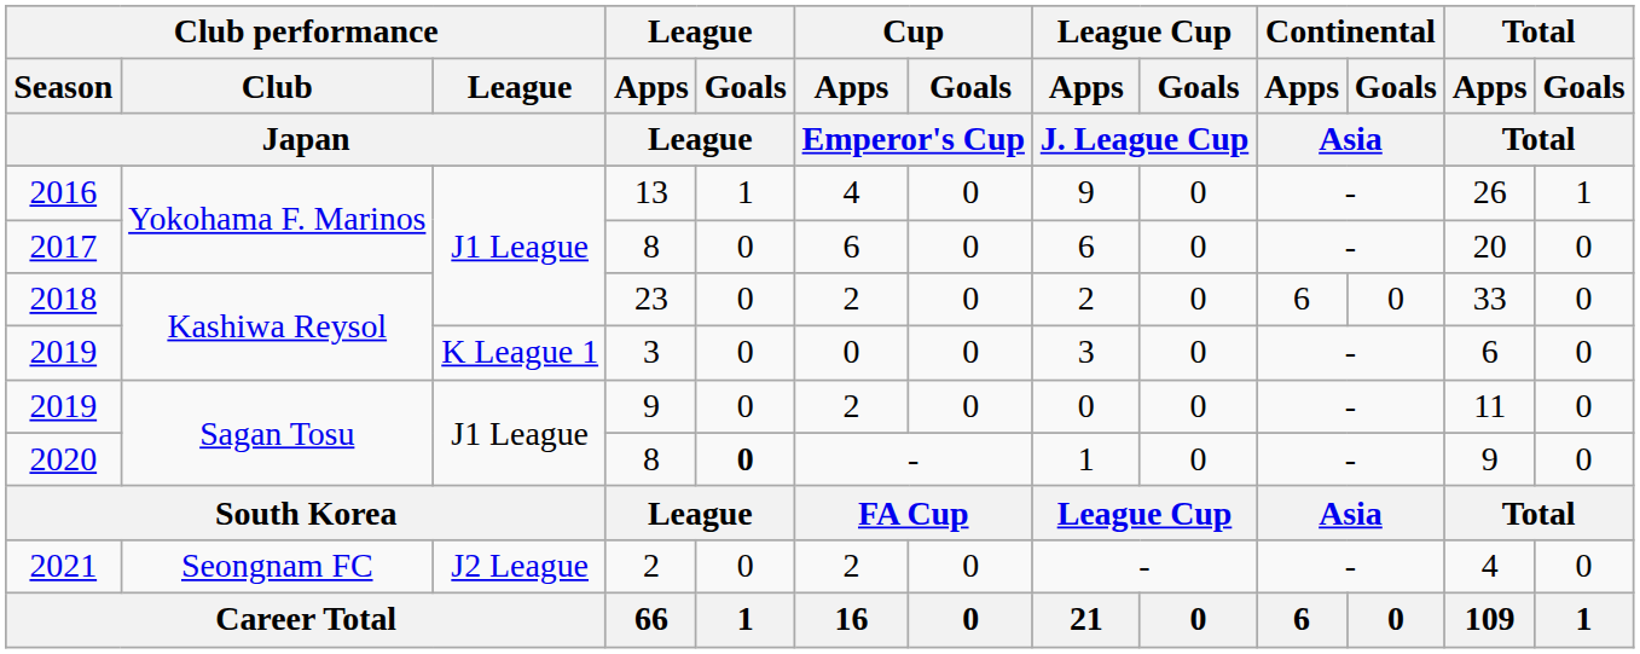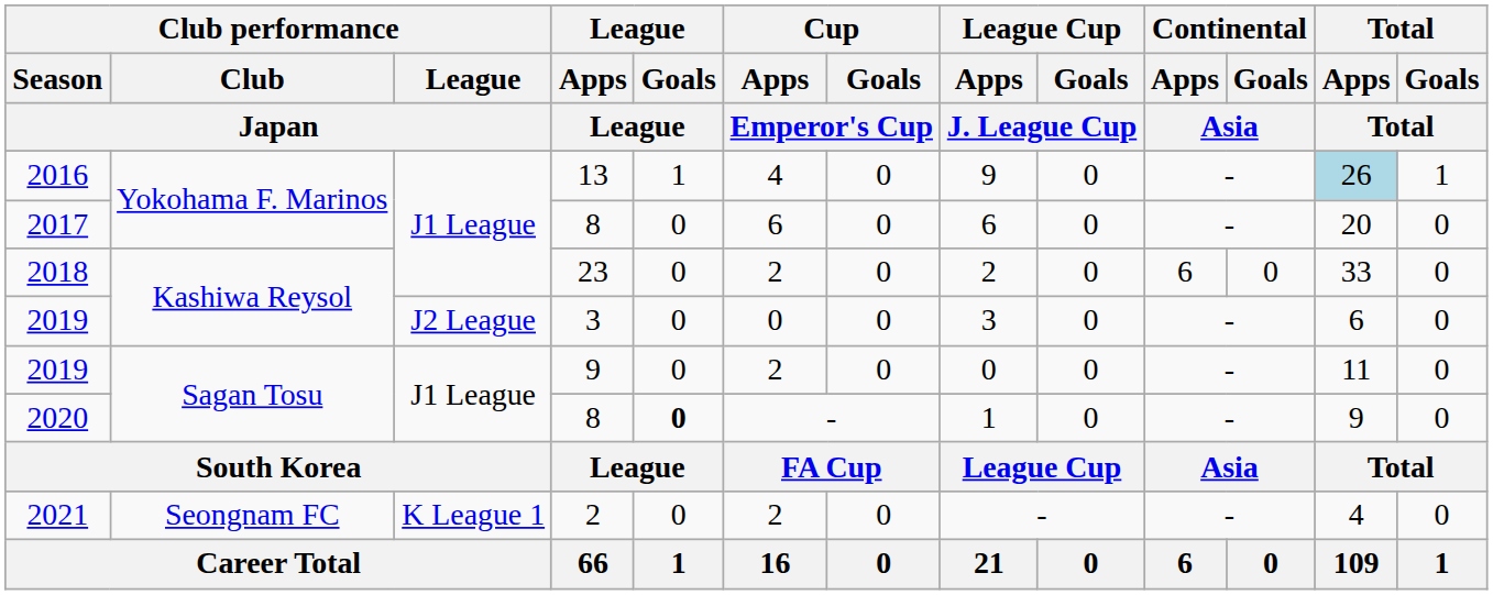 <table class="wikitable" style="text-align:center;">
 <tr>
 <th colspan=3>Club performance</th>
 <th colspan=2>League</th>
 <th colspan=2>Cup</th>
 <th colspan=2>League Cup</th>
 <th colspan=2>Continental</th>
 <th colspan=2>Total</th>
 </tr>
 <tr>
 <th>Season</th>
 <th>Club</th>
 <th>League</th>
 <th>Apps</th>
 <th>Goals</th>
 <th>Apps</th>
 <th>Goals</th>
 <th>Apps</th>
 <th>Goals</th>
 <th>Apps</th>
 <th>Goals</th>
 <th>Apps</th>
 <th>Goals</th>
 </tr>
 <tr>
 <th colspan=3>Japan</th>
 <th colspan=2>League</th>
 <th colspan=2><a href='#'>Emperor's Cup</a></th>
 <th colspan=2><a href='#'>J. League Cup</a></th>
 <th colspan=2><a href='#'>Asia</a></th>
 <th colspan=2>Total</th>
 </tr>
 <tr>
 <td><a href='#'>2016</a></td>
 <td rowspan="2"><a href='#'>Yokohama F. Marinos</a></td>
 <td rowspan="3"><a href='#'>J1 League</a></td>
 <td>13</td>
 <td>1</td>
 <td>4</td>
 <td>0</td>
 <td>9</td>
 <td>0</td>
 <td colspan="2">-</td>
-<td>26</td>
+<td style="background: lightblue;">26</td>
 <td>1</td>
 </tr>
 <tr>
 <td><a href='#'>2017</a></td>
 <td>8</td>
 <td>0</td>
 <td>6</td>
 <td>0</td>
 <td>6</td>
 <td>0</td>
 <td colspan="2">-</td>
 <td>20</td>
 <td>0</td>
 </tr>
 <tr>
 <td><a href='#'>2018</a></td>
 <td rowspan="2"><a href='#'>Kashiwa Reysol</a></td>
 <td>23</td>
 <td>0</td>
 <td>2</td>
 <td>0</td>
 <td>2</td>
 <td>0</td>
 <td>6</td>
 <td>0</td>
 <td>33</td>
 <td>0</td>
 </tr>
 <tr>
 <td><a href='#'>2019</a></td>
-<td><a href='#'>K League 1</a></td>
+<td><a href='#'>J2 League</a></td>
 <td>3</td>
 <td>0</td>
 <td>0</td>
 <td>0</td>
 <td>3</td>
 <td>0</td>
 <td colspan="2">-</td>
 <td>6</td>
 <td>0</td>
 </tr>
 <tr>
 <td><a href='#'>2019</a></td>
 <td rowspan="2"><a href='#'>Sagan Tosu</a></td>
 <td rowspan="2">J1 League</td>
 <td>9</td>
 <td>0</td>
 <td>2</td>
 <td>0</td>
 <td>0</td>
 <td>0</td>
 <td colspan="2">-</td>
 <td>11</td>
 <td>0</td>
 </tr>
 <tr>
 <td><a href='#'>2020</a></td>
 <td>8</td>
 <td><strong>0</strong></td>
 <td colspan="2">-</td>
 <td>1</td>
 <td>0</td>
 <td colspan="2">-</td>
 <td>9</td>
 <td>0</td>
 </tr>
 <tr>
 <th colspan=3>South Korea</th>
 <th colspan=2>League</th>
 <th colspan=2><a href='#'>FA Cup</a></th>
 <th colspan=2><a href='#'>League Cup</a></th>
 <th colspan=2><a href='#'>Asia</a></th>
 <th colspan=2>Total</th>
 </tr>
 <tr>
 <td><a href='#'>2021</a></td>
 <td><a href='#'>Seongnam FC</a></td>
-<td><a href='#'>J2 League</a></td>
+<td><a href='#'>K League 1</a></td>
 <td>2</td>
 <td>0</td>
 <td>2</td>
 <td>0</td>
 <td colspan="2">-</td>
 <td colspan="2">-</td>
 <td>4</td>
 <td>0</td>
 </tr>
 <tr>
 <th colspan=3>Career Total</th>
 <th>66</th>
 <th>1</th>
 <th>16</th>
 <th>0</th>
 <th>21</th>
 <th>0</th>
 <th>6</th>
 <th>0</th>
 <th>109</th>
 <th>1</th>
 </tr>
 </table>
